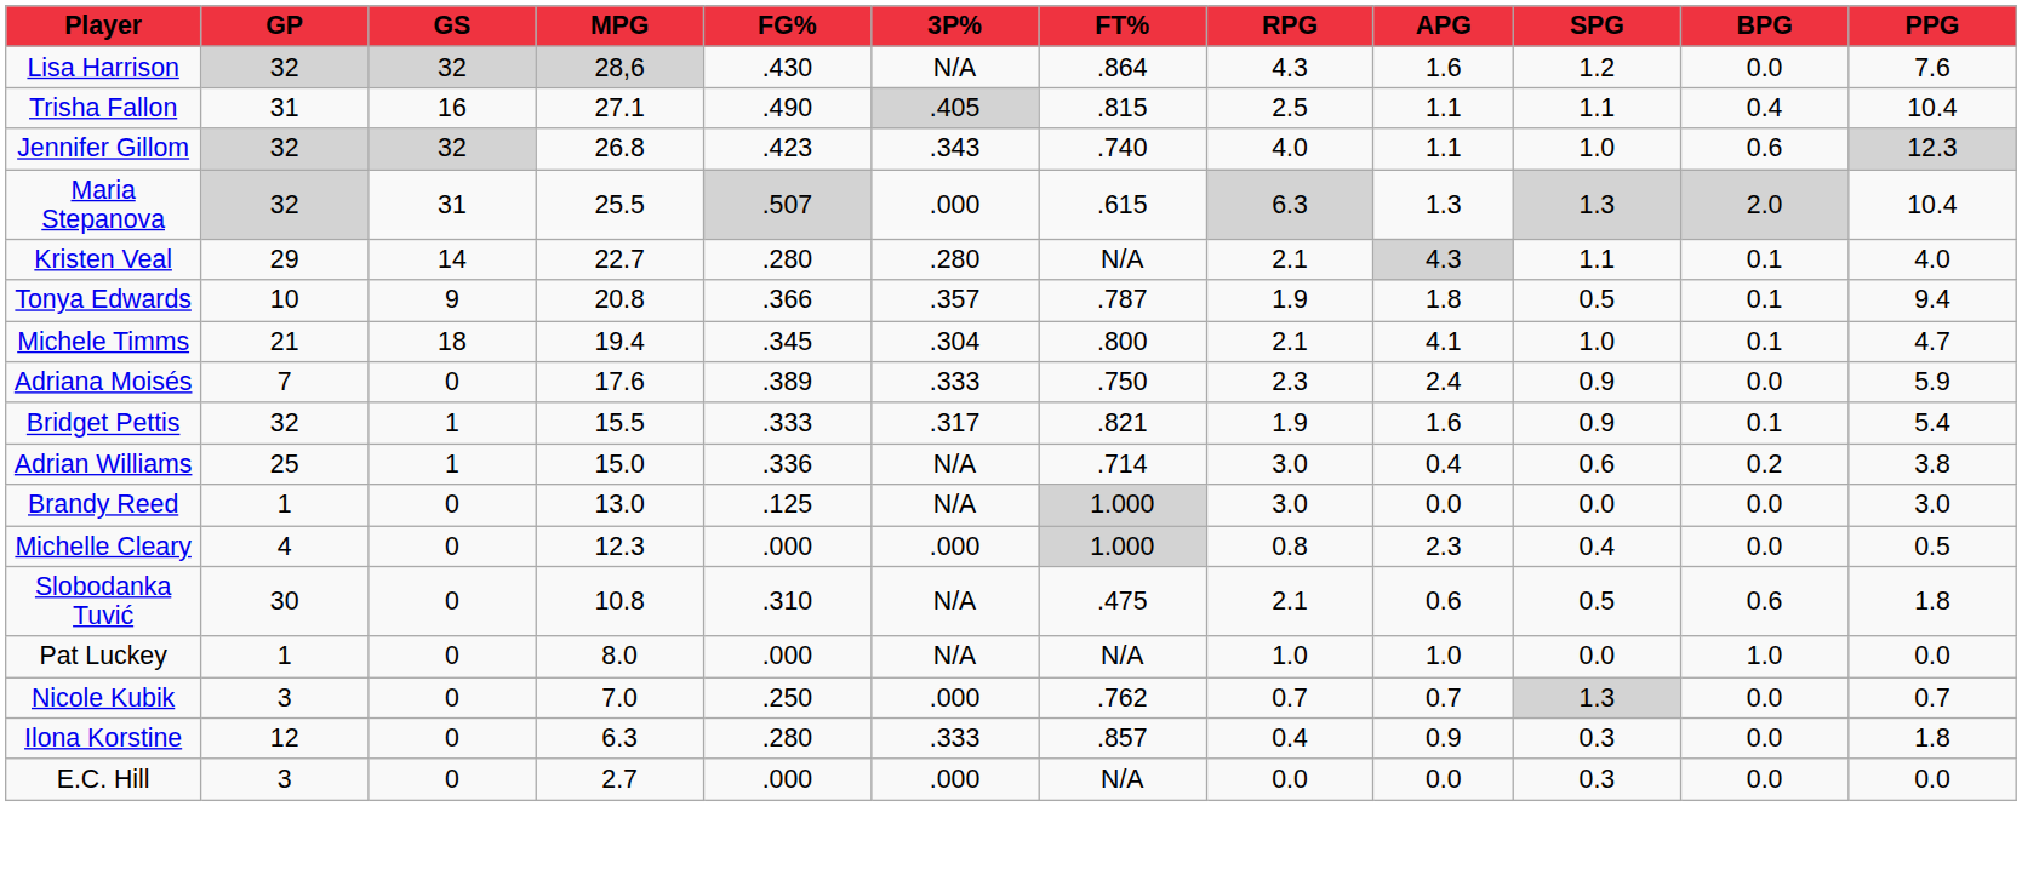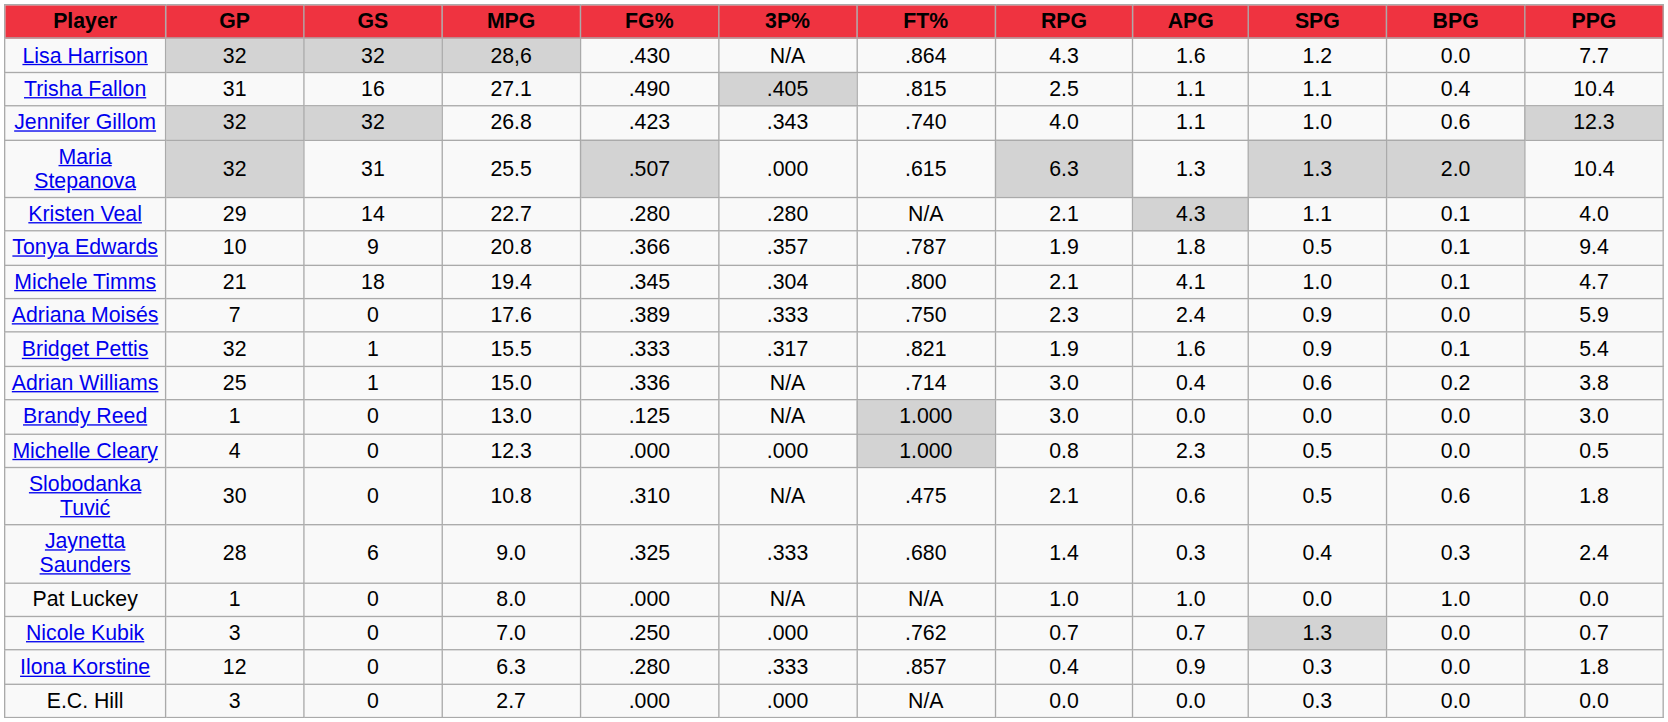 <table class="wikitable sortable" style="text-align:center;">
 <tr>
 <th style="background: #EF3340" width="6%"><span>Player</span></th>
 <th style="background: #EF3340" width="6%"><span>GP</span></th>
 <th style="background: #EF3340" width="6%"><span>GS</span></th>
 <th style="background: #EF3340" width="6%"><span>MPG</span></th>
 <th style="background: #EF3340" width="6%"><span>FG%</span></th>
 <th style="background: #EF3340" width="6%"><span>3P%</span></th>
 <th style="background: #EF3340" width="6%"><span>FT%</span></th>
 <th style="background: #EF3340" width="6%"><span>RPG</span></th>
 <th style="background: #EF3340" width="5%"><span>APG</span></th>
 <th style="background: #EF3340" width="6%"><span>SPG</span></th>
 <th style="background: #EF3340" width="6%"><span>BPG</span></th>
 <th style="background: #EF3340" width="6%"><span>PPG</span></th>
 </tr>
 <tr>
 <td><a href='#'>Lisa Harrison</a></td>
 <td style="background:#D3D3D3;">32</td>
 <td style="background:#D3D3D3;">32</td>
 <td style="background:#D3D3D3;">28,6</td>
 <td>.430</td>
 <td>N/A</td>
 <td>.864</td>
 <td>4.3</td>
 <td>1.6</td>
 <td>1.2</td>
 <td>0.0</td>
-<td>7.6</td>
+<td>7.7</td>
 </tr>
 <tr>
 <td><a href='#'>Trisha Fallon</a></td>
 <td>31</td>
 <td>16</td>
 <td>27.1</td>
 <td>.490</td>
 <td style="background:#D3D3D3;">.405</td>
 <td>.815</td>
 <td>2.5</td>
 <td>1.1</td>
 <td>1.1</td>
 <td>0.4</td>
 <td>10.4</td>
 </tr>
 <tr>
 <td><a href='#'>Jennifer Gillom</a></td>
 <td style="background:#D3D3D3;">32</td>
 <td style="background:#D3D3D3;">32</td>
 <td>26.8</td>
 <td>.423</td>
 <td>.343</td>
 <td>.740</td>
 <td>4.0</td>
 <td>1.1</td>
 <td>1.0</td>
 <td>0.6</td>
 <td style="background:#D3D3D3;">12.3</td>
 </tr>
 <tr>
 <td><a href='#'>Maria Stepanova</a></td>
 <td style="background:#D3D3D3;">32</td>
 <td>31</td>
 <td>25.5</td>
 <td style="background:#D3D3D3;">.507</td>
 <td>.000</td>
 <td>.615</td>
 <td style="background:#D3D3D3;">6.3</td>
 <td>1.3</td>
 <td style="background:#D3D3D3;">1.3</td>
 <td style="background:#D3D3D3;">2.0</td>
 <td>10.4</td>
 </tr>
 <tr>
 <td><a href='#'>Kristen Veal</a></td>
 <td>29</td>
 <td>14</td>
 <td>22.7</td>
 <td>.280</td>
 <td>.280</td>
 <td>N/A</td>
 <td>2.1</td>
 <td style="background:#D3D3D3;">4.3</td>
 <td>1.1</td>
 <td>0.1</td>
 <td>4.0</td>
 </tr>
 <tr>
 <td><a href='#'>Tonya Edwards</a></td>
 <td>10</td>
 <td>9</td>
 <td>20.8</td>
 <td>.366</td>
 <td>.357</td>
 <td>.787</td>
 <td>1.9</td>
 <td>1.8</td>
 <td>0.5</td>
 <td>0.1</td>
 <td>9.4</td>
 </tr>
 <tr>
 <td><a href='#'>Michele Timms</a></td>
 <td>21</td>
 <td>18</td>
 <td>19.4</td>
 <td>.345</td>
 <td>.304</td>
 <td>.800</td>
 <td>2.1</td>
 <td>4.1</td>
 <td>1.0</td>
 <td>0.1</td>
 <td>4.7</td>
 </tr>
 <tr>
 <td><a href='#'>Adriana Moisés</a></td>
 <td>7</td>
 <td>0</td>
 <td>17.6</td>
 <td>.389</td>
 <td>.333</td>
 <td>.750</td>
 <td>2.3</td>
 <td>2.4</td>
 <td>0.9</td>
 <td>0.0</td>
 <td>5.9</td>
 </tr>
 <tr>
 <td><a href='#'>Bridget Pettis</a></td>
 <td>32</td>
 <td>1</td>
 <td>15.5</td>
 <td>.333</td>
 <td>.317</td>
 <td>.821</td>
 <td>1.9</td>
 <td>1.6</td>
 <td>0.9</td>
 <td>0.1</td>
 <td>5.4</td>
 </tr>
 <tr>
 <td><a href='#'>Adrian Williams</a></td>
 <td>25</td>
 <td>1</td>
 <td>15.0</td>
 <td>.336</td>
 <td>N/A</td>
 <td>.714</td>
 <td>3.0</td>
 <td>0.4</td>
 <td>0.6</td>
 <td>0.2</td>
 <td>3.8</td>
 </tr>
 <tr>
 <td><a href='#'>Brandy Reed</a></td>
 <td>1</td>
 <td>0</td>
 <td>13.0</td>
 <td>.125</td>
 <td>N/A</td>
 <td style="background:#D3D3D3;">1.000</td>
 <td>3.0</td>
 <td>0.0</td>
 <td>0.0</td>
 <td>0.0</td>
 <td>3.0</td>
 </tr>
 <tr>
 <td><a href='#'>Michelle Cleary</a></td>
 <td>4</td>
 <td>0</td>
 <td>12.3</td>
 <td>.000</td>
 <td>.000</td>
 <td style="background:#D3D3D3;">1.000</td>
 <td>0.8</td>
 <td>2.3</td>
-<td>0.4</td>
+<td>0.5</td>
 <td>0.0</td>
 <td>0.5</td>
 </tr>
 <tr>
 <td><a href='#'>Slobodanka Tuvić</a></td>
 <td>30</td>
 <td>0</td>
 <td>10.8</td>
 <td>.310</td>
 <td>N/A</td>
 <td>.475</td>
 <td>2.1</td>
 <td>0.6</td>
 <td>0.5</td>
 <td>0.6</td>
 <td>1.8</td>
+</tr>
+<tr>
+<td><a href='#'>Jaynetta Saunders</a></td>
+<td>28</td>
+<td>6</td>
+<td>9.0</td>
+<td>.325</td>
+<td>.333</td>
+<td>.680</td>
+<td>1.4</td>
+<td>0.3</td>
+<td>0.4</td>
+<td>0.3</td>
+<td>2.4</td>
 </tr>
 <tr>
 <td>Pat Luckey</td>
 <td>1</td>
 <td>0</td>
 <td>8.0</td>
 <td>.000</td>
 <td>N/A</td>
 <td>N/A</td>
 <td>1.0</td>
 <td>1.0</td>
 <td>0.0</td>
 <td>1.0</td>
 <td>0.0</td>
 </tr>
 <tr>
 <td><a href='#'>Nicole Kubik</a></td>
 <td>3</td>
 <td>0</td>
 <td>7.0</td>
 <td>.250</td>
 <td>.000</td>
 <td>.762</td>
 <td>0.7</td>
 <td>0.7</td>
 <td style="background:#D3D3D3;">1.3</td>
 <td>0.0</td>
 <td>0.7</td>
 </tr>
 <tr>
 <td><a href='#'>Ilona Korstine</a></td>
 <td>12</td>
 <td>0</td>
 <td>6.3</td>
 <td>.280</td>
 <td>.333</td>
 <td>.857</td>
 <td>0.4</td>
 <td>0.9</td>
 <td>0.3</td>
 <td>0.0</td>
 <td>1.8</td>
 </tr>
 <tr>
 <td>E.C. Hill</td>
 <td>3</td>
 <td>0</td>
 <td>2.7</td>
 <td>.000</td>
 <td>.000</td>
 <td>N/A</td>
 <td>0.0</td>
 <td>0.0</td>
 <td>0.3</td>
 <td>0.0</td>
 <td>0.0</td>
 </tr>
 </table>
